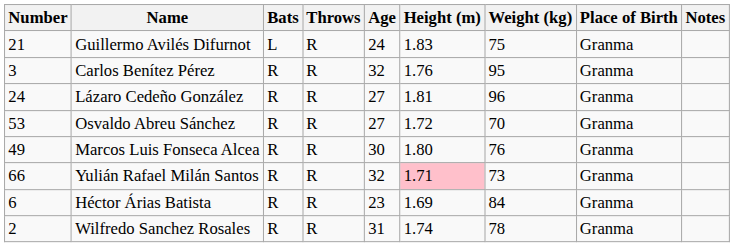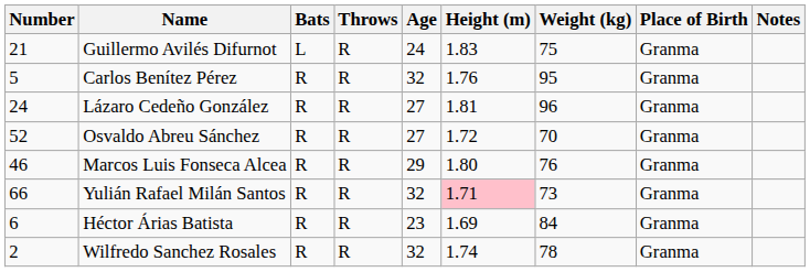 <table class="wikitable sortable">
 <tr>
 <th>Number</th>
 <th>Name</th>
 <th>Bats</th>
 <th>Throws</th>
 <th>Age</th>
 <th>Height (m)</th>
 <th>Weight (kg)</th>
 <th>Place of Birth</th>
 <th>Notes</th>
 </tr>
 <tr>
 <td>21</td>
 <td>Guillermo Avilés Difurnot</td>
 <td>L</td>
 <td>R</td>
 <td>24</td>
 <td>1.83</td>
 <td>75</td>
 <td>Granma</td>
 <td></td>
 </tr>
 <tr>
-<td>3</td>
+<td>5</td>
 <td>Carlos Benítez Pérez</td>
 <td>R</td>
 <td>R</td>
 <td>32</td>
 <td>1.76</td>
 <td>95</td>
 <td>Granma</td>
 <td></td>
 </tr>
 <tr>
 <td>24</td>
 <td>Lázaro Cedeño González</td>
 <td>R</td>
 <td>R</td>
 <td>27</td>
 <td>1.81</td>
 <td>96</td>
 <td>Granma</td>
 <td></td>
 </tr>
 <tr>
-<td>53</td>
+<td>52</td>
 <td>Osvaldo Abreu Sánchez</td>
 <td>R</td>
 <td>R</td>
 <td>27</td>
 <td>1.72</td>
 <td>70</td>
 <td>Granma</td>
 <td></td>
 </tr>
 <tr>
-<td>49</td>
+<td>46</td>
 <td>Marcos Luis Fonseca Alcea</td>
 <td>R</td>
 <td>R</td>
-<td>30</td>
+<td>29</td>
 <td>1.80</td>
 <td>76</td>
 <td>Granma</td>
 <td></td>
 </tr>
 <tr>
 <td>66</td>
 <td>Yulián Rafael Milán Santos</td>
 <td>R</td>
 <td>R</td>
 <td>32</td>
 <td style="background: pink;">1.71</td>
 <td>73</td>
 <td>Granma</td>
 <td></td>
 </tr>
 <tr>
 <td>6</td>
 <td>Héctor Árias Batista</td>
 <td>R</td>
 <td>R</td>
 <td>23</td>
 <td>1.69</td>
 <td>84</td>
 <td>Granma</td>
 <td></td>
 </tr>
 <tr>
 <td>2</td>
 <td>Wilfredo Sanchez Rosales</td>
 <td>R</td>
 <td>R</td>
-<td>31</td>
+<td>32</td>
 <td>1.74</td>
 <td>78</td>
 <td>Granma</td>
 <td></td>
 </tr>
 </table>
